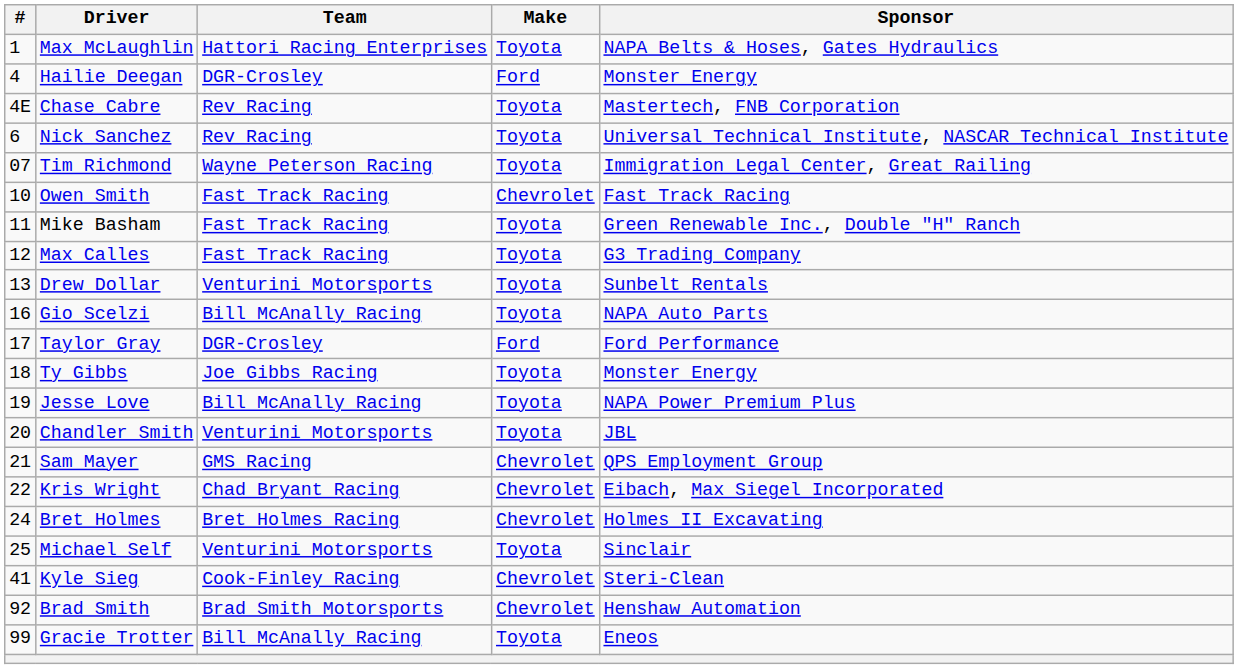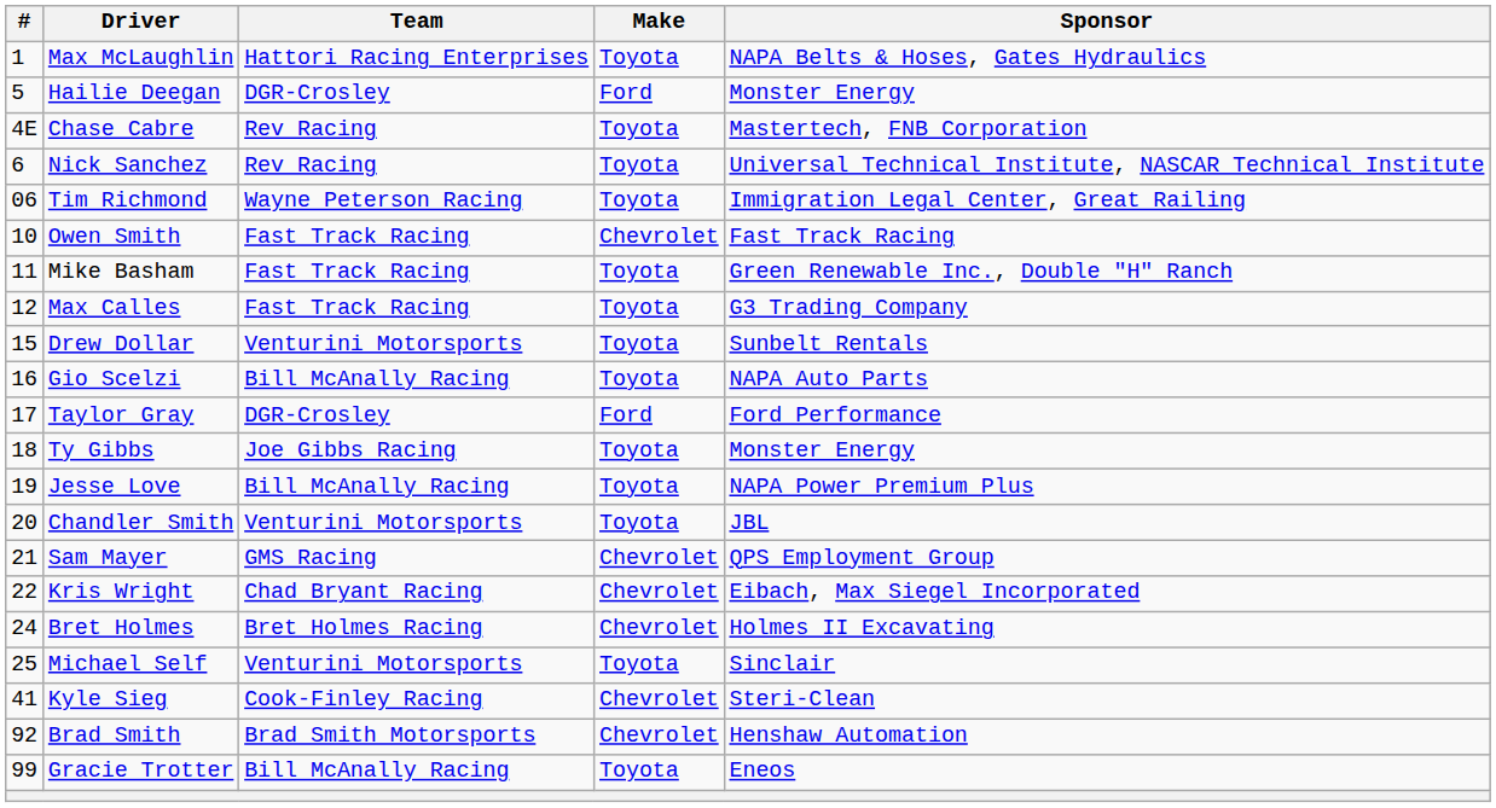 <table class="wikitable" style="font-size:95%">
 <tr>
 <th>#</th>
 <th>Driver</th>
 <th>Team</th>
 <th>Make</th>
 <th>Sponsor</th>
 </tr>
 <tr>
 <td>1</td>
 <td><a href='#'>Max McLaughlin</a></td>
 <td><a href='#'>Hattori Racing Enterprises</a></td>
 <td><a href='#'>Toyota</a></td>
 <td><a href='#'>NAPA Belts & Hoses</a>, <a href='#'>Gates Hydraulics</a></td>
 </tr>
 <tr>
-<td>4</td>
+<td>5</td>
 <td><a href='#'>Hailie Deegan</a></td>
 <td><a href='#'>DGR-Crosley</a></td>
 <td><a href='#'>Ford</a></td>
 <td><a href='#'>Monster Energy</a></td>
 </tr>
 <tr>
 <td>4E</td>
 <td><a href='#'>Chase Cabre</a></td>
 <td><a href='#'>Rev Racing</a></td>
 <td><a href='#'>Toyota</a></td>
 <td><a href='#'>Mastertech</a>, <a href='#'>FNB Corporation</a></td>
 </tr>
 <tr>
 <td>6</td>
 <td><a href='#'>Nick Sanchez</a></td>
 <td><a href='#'>Rev Racing</a></td>
 <td><a href='#'>Toyota</a></td>
 <td><a href='#'>Universal Technical Institute</a>, <a href='#'>NASCAR Technical Institute</a></td>
 </tr>
 <tr>
-<td>07</td>
+<td>06</td>
 <td><a href='#'>Tim Richmond</a></td>
 <td><a href='#'>Wayne Peterson Racing</a></td>
 <td><a href='#'>Toyota</a></td>
 <td><a href='#'>Immigration Legal Center</a>, <a href='#'>Great Railing</a></td>
 </tr>
 <tr>
 <td>10</td>
 <td><a href='#'>Owen Smith</a></td>
 <td><a href='#'>Fast Track Racing</a></td>
 <td><a href='#'>Chevrolet</a></td>
 <td><a href='#'>Fast Track Racing</a></td>
 </tr>
 <tr>
 <td>11</td>
 <td>Mike Basham</td>
 <td><a href='#'>Fast Track Racing</a></td>
 <td><a href='#'>Toyota</a></td>
 <td><a href='#'>Green Renewable Inc.</a>, <a href='#'>Double "H" Ranch</a></td>
 </tr>
 <tr>
 <td>12</td>
 <td><a href='#'>Max Calles</a></td>
 <td><a href='#'>Fast Track Racing</a></td>
 <td><a href='#'>Toyota</a></td>
 <td><a href='#'>G3 Trading Company</a></td>
 </tr>
 <tr>
-<td>13</td>
+<td>15</td>
 <td><a href='#'>Drew Dollar</a></td>
 <td><a href='#'>Venturini Motorsports</a></td>
 <td><a href='#'>Toyota</a></td>
 <td><a href='#'>Sunbelt Rentals</a></td>
 </tr>
 <tr>
 <td>16</td>
 <td><a href='#'>Gio Scelzi</a></td>
 <td><a href='#'>Bill McAnally Racing</a></td>
 <td><a href='#'>Toyota</a></td>
 <td><a href='#'>NAPA Auto Parts</a></td>
 </tr>
 <tr>
 <td>17</td>
 <td><a href='#'>Taylor Gray</a></td>
 <td><a href='#'>DGR-Crosley</a></td>
 <td><a href='#'>Ford</a></td>
 <td><a href='#'>Ford Performance</a></td>
 </tr>
 <tr>
 <td>18</td>
 <td><a href='#'>Ty Gibbs</a></td>
 <td><a href='#'>Joe Gibbs Racing</a></td>
 <td><a href='#'>Toyota</a></td>
 <td><a href='#'>Monster Energy</a></td>
 </tr>
 <tr>
 <td>19</td>
 <td><a href='#'>Jesse Love</a></td>
 <td><a href='#'>Bill McAnally Racing</a></td>
 <td><a href='#'>Toyota</a></td>
 <td><a href='#'>NAPA Power Premium Plus</a></td>
 </tr>
 <tr>
 <td>20</td>
 <td><a href='#'>Chandler Smith</a></td>
 <td><a href='#'>Venturini Motorsports</a></td>
 <td><a href='#'>Toyota</a></td>
 <td><a href='#'>JBL</a></td>
 </tr>
 <tr>
 <td>21</td>
 <td><a href='#'>Sam Mayer</a></td>
 <td><a href='#'>GMS Racing</a></td>
 <td><a href='#'>Chevrolet</a></td>
 <td><a href='#'>QPS Employment Group</a></td>
 </tr>
 <tr>
 <td>22</td>
 <td><a href='#'>Kris Wright</a></td>
 <td><a href='#'>Chad Bryant Racing</a></td>
 <td><a href='#'>Chevrolet</a></td>
 <td><a href='#'>Eibach</a>, <a href='#'>Max Siegel Incorporated</a></td>
 </tr>
 <tr>
 <td>24</td>
 <td><a href='#'>Bret Holmes</a></td>
 <td><a href='#'>Bret Holmes Racing</a></td>
 <td><a href='#'>Chevrolet</a></td>
 <td><a href='#'>Holmes II Excavating</a></td>
 </tr>
 <tr>
 <td>25</td>
 <td><a href='#'>Michael Self</a></td>
 <td><a href='#'>Venturini Motorsports</a></td>
 <td><a href='#'>Toyota</a></td>
 <td><a href='#'>Sinclair</a></td>
 </tr>
 <tr>
 <td>41</td>
 <td><a href='#'>Kyle Sieg</a></td>
 <td><a href='#'>Cook-Finley Racing</a></td>
 <td><a href='#'>Chevrolet</a></td>
 <td><a href='#'>Steri-Clean</a></td>
 </tr>
 <tr>
 <td>92</td>
 <td><a href='#'>Brad Smith</a></td>
 <td><a href='#'>Brad Smith Motorsports</a></td>
 <td><a href='#'>Chevrolet</a></td>
 <td><a href='#'>Henshaw Automation</a></td>
 </tr>
 <tr>
 <td>99</td>
 <td><a href='#'>Gracie Trotter</a></td>
 <td><a href='#'>Bill McAnally Racing</a></td>
 <td><a href='#'>Toyota</a></td>
 <td><a href='#'>Eneos</a></td>
 </tr>
 <tr>
 <th colspan="5"></th>
 </tr>
 </table>
